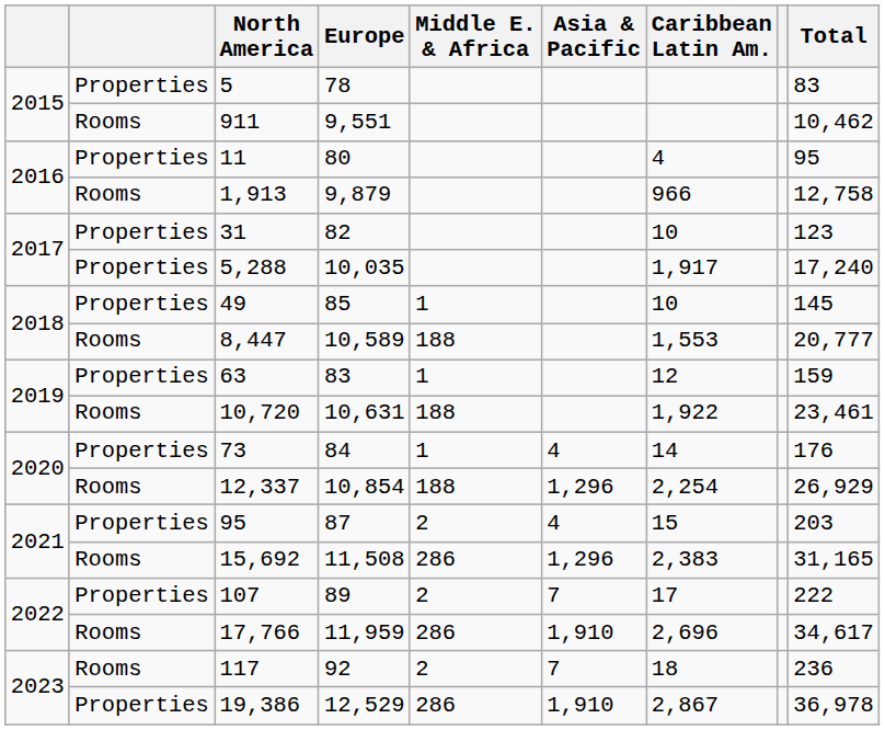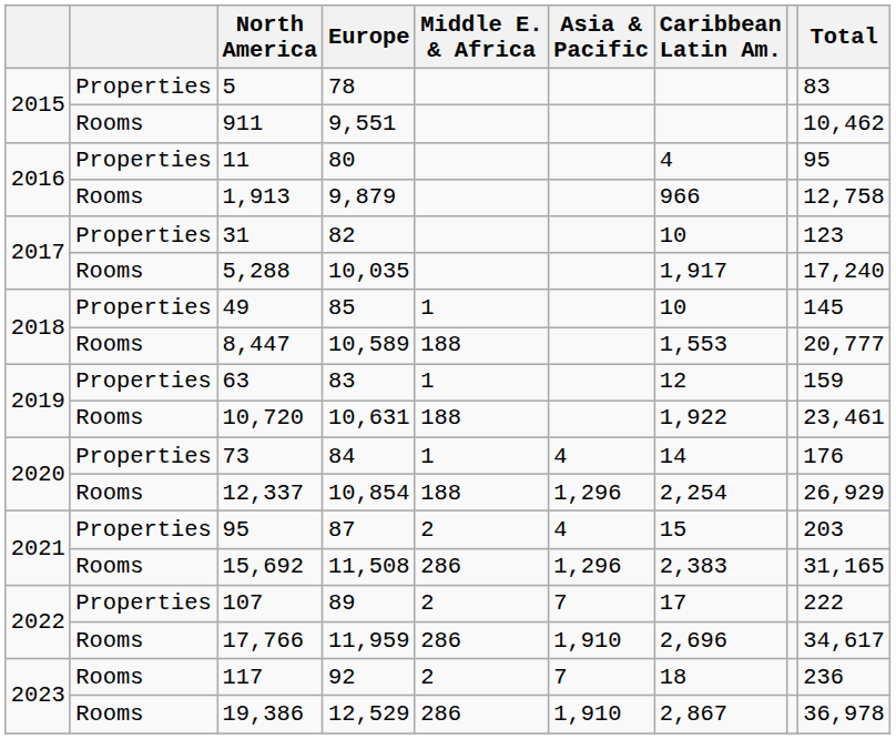 <table class="wikitable">
 <tr>
 <th class="unsortable"></th>
 <th></th>
 <th>North<br>America</th>
 <th>Europe</th>
 <th>Middle E.<br>& Africa</th>
 <th>Asia &<br>Pacific</th>
 <th>Caribbean<br>Latin Am.</th>
 <th></th>
 <th>Total</th>
 </tr>
 <tr>
 <td rowspan=2>2015</td>
 <td>Properties</td>
 <td>5</td>
 <td>78</td>
 <td></td>
 <td></td>
 <td></td>
 <td></td>
 <td>83</td>
 </tr>
 <tr>
 <td>Rooms</td>
 <td>911</td>
 <td>9,551</td>
 <td></td>
 <td></td>
 <td></td>
 <td></td>
 <td>10,462</td>
 </tr>
 <tr>
 <td rowspan=2>2016</td>
 <td>Properties</td>
 <td>11</td>
 <td>80</td>
 <td></td>
 <td></td>
 <td>4</td>
 <td></td>
 <td>95</td>
 </tr>
 <tr>
 <td>Rooms</td>
 <td>1,913</td>
 <td>9,879</td>
 <td></td>
 <td></td>
 <td>966</td>
 <td></td>
 <td>12,758</td>
 </tr>
 <tr>
 <td rowspan=2>2017</td>
 <td>Properties</td>
 <td>31</td>
 <td>82</td>
 <td></td>
 <td></td>
 <td>10</td>
 <td></td>
 <td>123</td>
 </tr>
 <tr>
-<td>Properties</td>
+<td>Rooms</td>
 <td>5,288</td>
 <td>10,035</td>
 <td></td>
 <td></td>
 <td>1,917</td>
 <td></td>
 <td>17,240</td>
 </tr>
 <tr>
 <td rowspan=2>2018</td>
 <td>Properties</td>
 <td>49</td>
 <td>85</td>
 <td>1</td>
 <td></td>
 <td>10</td>
 <td></td>
 <td>145</td>
 </tr>
 <tr>
 <td>Rooms</td>
 <td>8,447</td>
 <td>10,589</td>
 <td>188</td>
 <td></td>
 <td>1,553</td>
 <td></td>
 <td>20,777</td>
 </tr>
 <tr>
 <td rowspan=2>2019</td>
 <td>Properties</td>
 <td>63</td>
 <td>83</td>
 <td>1</td>
 <td></td>
 <td>12</td>
 <td></td>
 <td>159</td>
 </tr>
 <tr>
 <td>Rooms</td>
 <td>10,720</td>
 <td>10,631</td>
 <td>188</td>
 <td></td>
 <td>1,922</td>
 <td></td>
 <td>23,461</td>
 </tr>
 <tr>
 <td rowspan=2>2020</td>
 <td>Properties</td>
 <td>73</td>
 <td>84</td>
 <td>1</td>
 <td>4</td>
 <td>14</td>
 <td></td>
 <td>176</td>
 </tr>
 <tr>
 <td>Rooms</td>
 <td>12,337</td>
 <td>10,854</td>
 <td>188</td>
 <td>1,296</td>
 <td>2,254</td>
 <td></td>
 <td>26,929</td>
 </tr>
 <tr>
 <td rowspan=2>2021</td>
 <td>Properties</td>
 <td>95</td>
 <td>87</td>
 <td>2</td>
 <td>4</td>
 <td>15</td>
 <td></td>
 <td>203</td>
 </tr>
 <tr>
 <td>Rooms</td>
 <td>15,692</td>
 <td>11,508</td>
 <td>286</td>
 <td>1,296</td>
 <td>2,383</td>
 <td></td>
 <td>31,165</td>
 </tr>
 <tr>
 <td rowspan=2>2022</td>
 <td>Properties</td>
 <td>107</td>
 <td>89</td>
 <td>2</td>
 <td>7</td>
 <td>17</td>
 <td></td>
 <td>222</td>
 </tr>
 <tr>
 <td>Rooms</td>
 <td>17,766</td>
 <td>11,959</td>
 <td>286</td>
 <td>1,910</td>
 <td>2,696</td>
 <td></td>
 <td>34,617</td>
 </tr>
 <tr>
 <td rowspan=2>2023</td>
 <td>Rooms</td>
 <td>117</td>
 <td>92</td>
 <td>2</td>
 <td>7</td>
 <td>18</td>
 <td></td>
 <td>236</td>
 </tr>
 <tr>
-<td>Properties</td>
+<td>Rooms</td>
 <td>19,386</td>
 <td>12,529</td>
 <td>286</td>
 <td>1,910</td>
 <td>2,867</td>
 <td></td>
 <td>36,978</td>
 </tr>
 </table>
